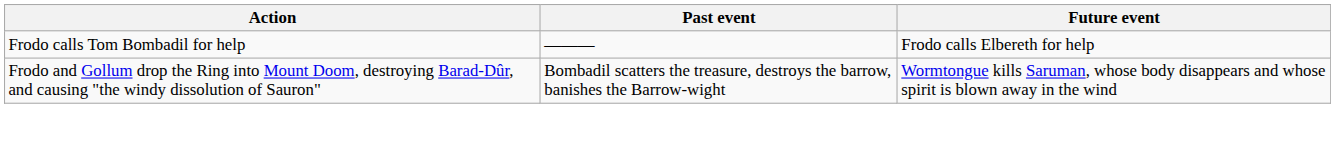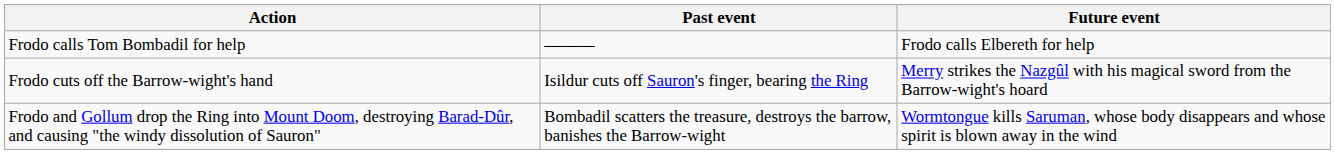 <table class="wikitable" style="margin: 1em auto;">
 <tr>
 <th>Action</th>
 <th>Past event</th>
 <th>Future event</th>
 </tr>
 <tr>
 <td>Frodo calls Tom Bombadil for help</td>
 <td>———</td>
 <td>Frodo calls Elbereth for help</td>
 </tr>
 <tr>
+<td>Frodo cuts off the Barrow-wight's hand</td>
+<td>Isildur cuts off <a href='#'>Sauron</a>'s finger, bearing <a href='#'>the Ring</a></td>
+<td><a href='#'>Merry</a> strikes the <a href='#'>Nazgûl</a> with his magical sword from the Barrow-wight's hoard</td>
+</tr>
+<tr>
 <td>Frodo and <a href='#'>Gollum</a> drop the Ring into <a href='#'>Mount Doom</a>, destroying <a href='#'>Barad-Dûr</a>, and causing "the windy dissolution of Sauron"</td>
 <td>Bombadil scatters the treasure, destroys the barrow, banishes the Barrow-wight</td>
 <td><a href='#'>Wormtongue</a> kills <a href='#'>Saruman</a>, whose body disappears and whose spirit is blown away in the wind</td>
 </tr>
 </table>
